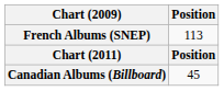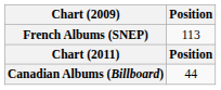 <table class="wikitable plainrowheaders" style="text-align:center">
 <tr>
 <th scope="col">Chart (2009)</th>
 <th scope="col">Position</th>
 </tr>
 <tr>
 <th scope="row">French Albums (SNEP)</th>
 <td>113</td>
 </tr>
 <tr>
 <th scope="col">Chart (2011)</th>
 <th scope="col">Position</th>
 </tr>
 <tr>
 <th scope="row">Canadian Albums (<em>Billboard</em>)</th>
-<td>45</td>
+<td>44</td>
 </tr>
 </table>
